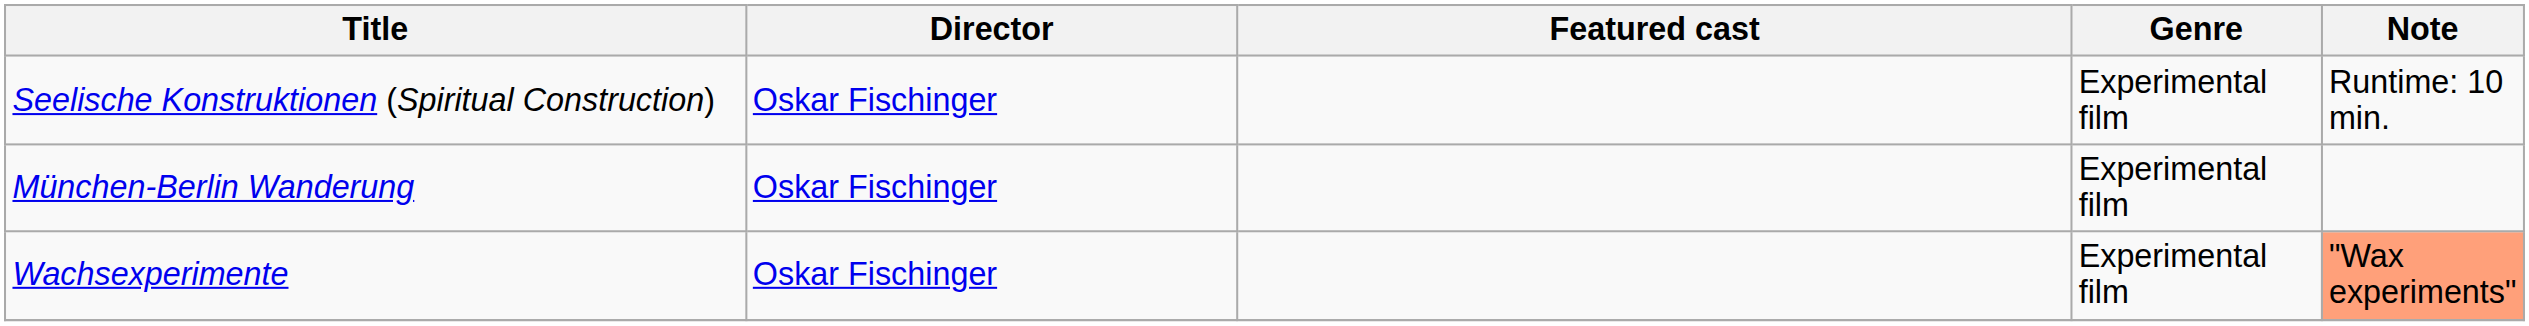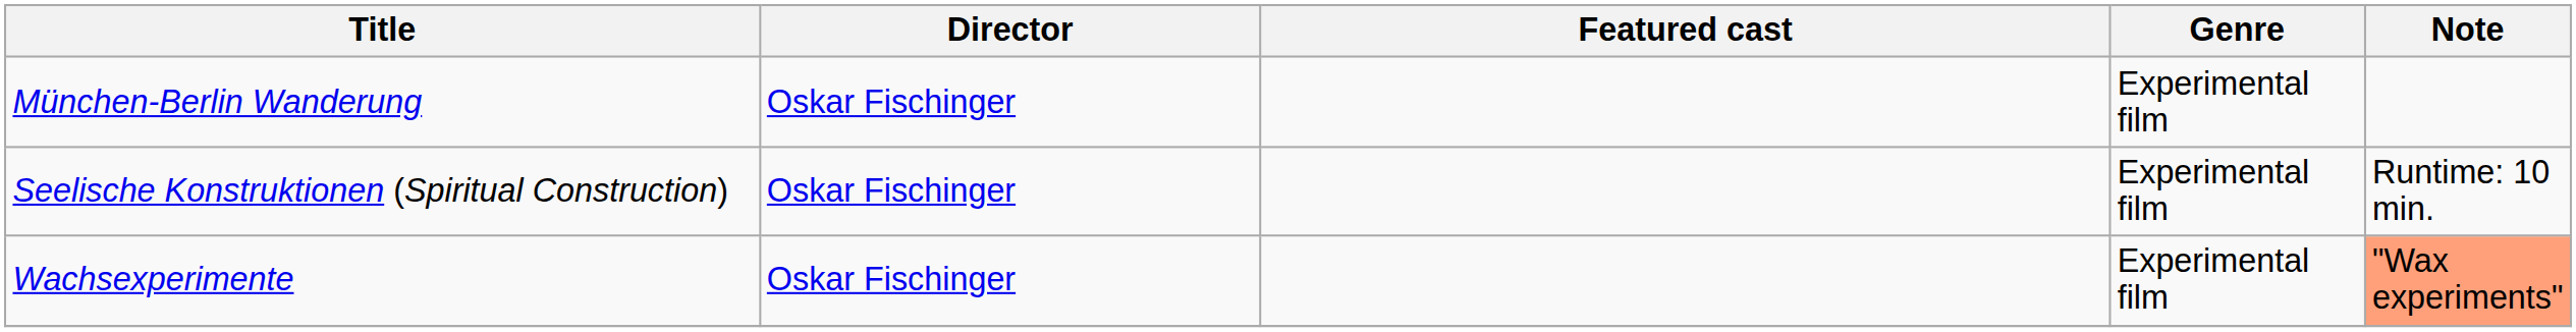 <table class="wikitable">
 <tr>
 <th style="width:30%;">Title</th>
 <th style="width:20%;">Director</th>
 <th style="width:34%;">Featured cast</th>
 <th style="width:10%;">Genre</th>
 <th style="width:10%;">Note</th>
 </tr>
 <tr>
+<td><em><a href='#'>München-Berlin Wanderung</a></em></td>
+<td><a href='#'>Oskar Fischinger</a></td>
+<td></td>
+<td>Experimental film</td>
+<td></td>
+</tr>
+<tr>
 <td><em><a href='#'>Seelische Konstruktionen</a></em> (<em>Spiritual Construction</em>)</td>
 <td><a href='#'>Oskar Fischinger</a></td>
 <td></td>
 <td>Experimental film</td>
 <td>Runtime: 10 min.</td>
-</tr>
-<tr>
-<td><em><a href='#'>München-Berlin Wanderung</a></em></td>
-<td><a href='#'>Oskar Fischinger</a></td>
-<td></td>
-<td>Experimental film</td>
-<td></td>
 </tr>
 <tr>
 <td><em><a href='#'>Wachsexperimente</a></em></td>
 <td><a href='#'>Oskar Fischinger</a></td>
 <td></td>
 <td>Experimental film</td>
 <td style="background: lightsalmon;">"Wax experiments"</td>
 </tr>
 <tr>
 </tr>
 </table>
